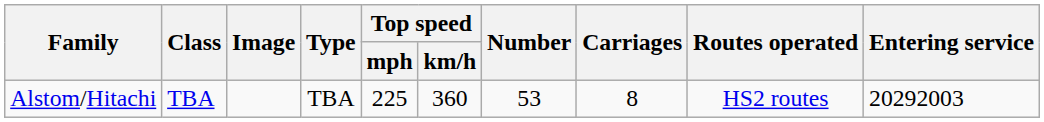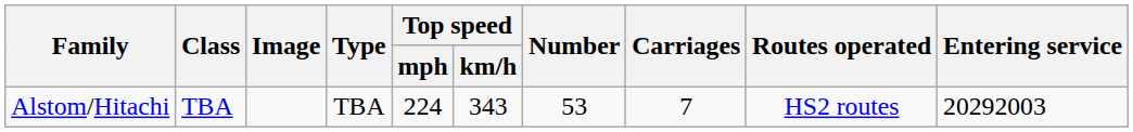 <table class="wikitable">
 <tr>
 <th rowspan="2">Family</th>
 <th rowspan="2">Class</th>
 <th rowspan="2">Image</th>
 <th rowspan="2">Type</th>
 <th colspan="2">Top speed</th>
 <th rowspan="2">Number</th>
 <th rowspan="2">Carriages</th>
 <th rowspan="2">Routes operated</th>
 <th rowspan="2">Entering service</th>
 </tr>
 <tr>
 <th>mph</th>
 <th>km/h</th>
 </tr>
 <tr>
 <td><a href='#'>Alstom</a>/<a href='#'>Hitachi</a></td>
 <td><a href='#'>TBA</a></td>
 <td></td>
 <td rowspan="1" align="center">TBA</td>
-<td rowspan="1" align="center">225</td>
-<td rowspan="1" align="center">360</td>
+<td rowspan="1" align="center">224</td>
+<td rowspan="1" align="center">343</td>
 <td rowspan="1" align="center">53</td>
-<td rowspan="1" align="center">8</td>
+<td rowspan="1" align="center">7</td>
 <td style="text-align: center;"><a href='#'>HS2 routes</a></td>
 <td>20292003</td>
 </tr>
 </table>
